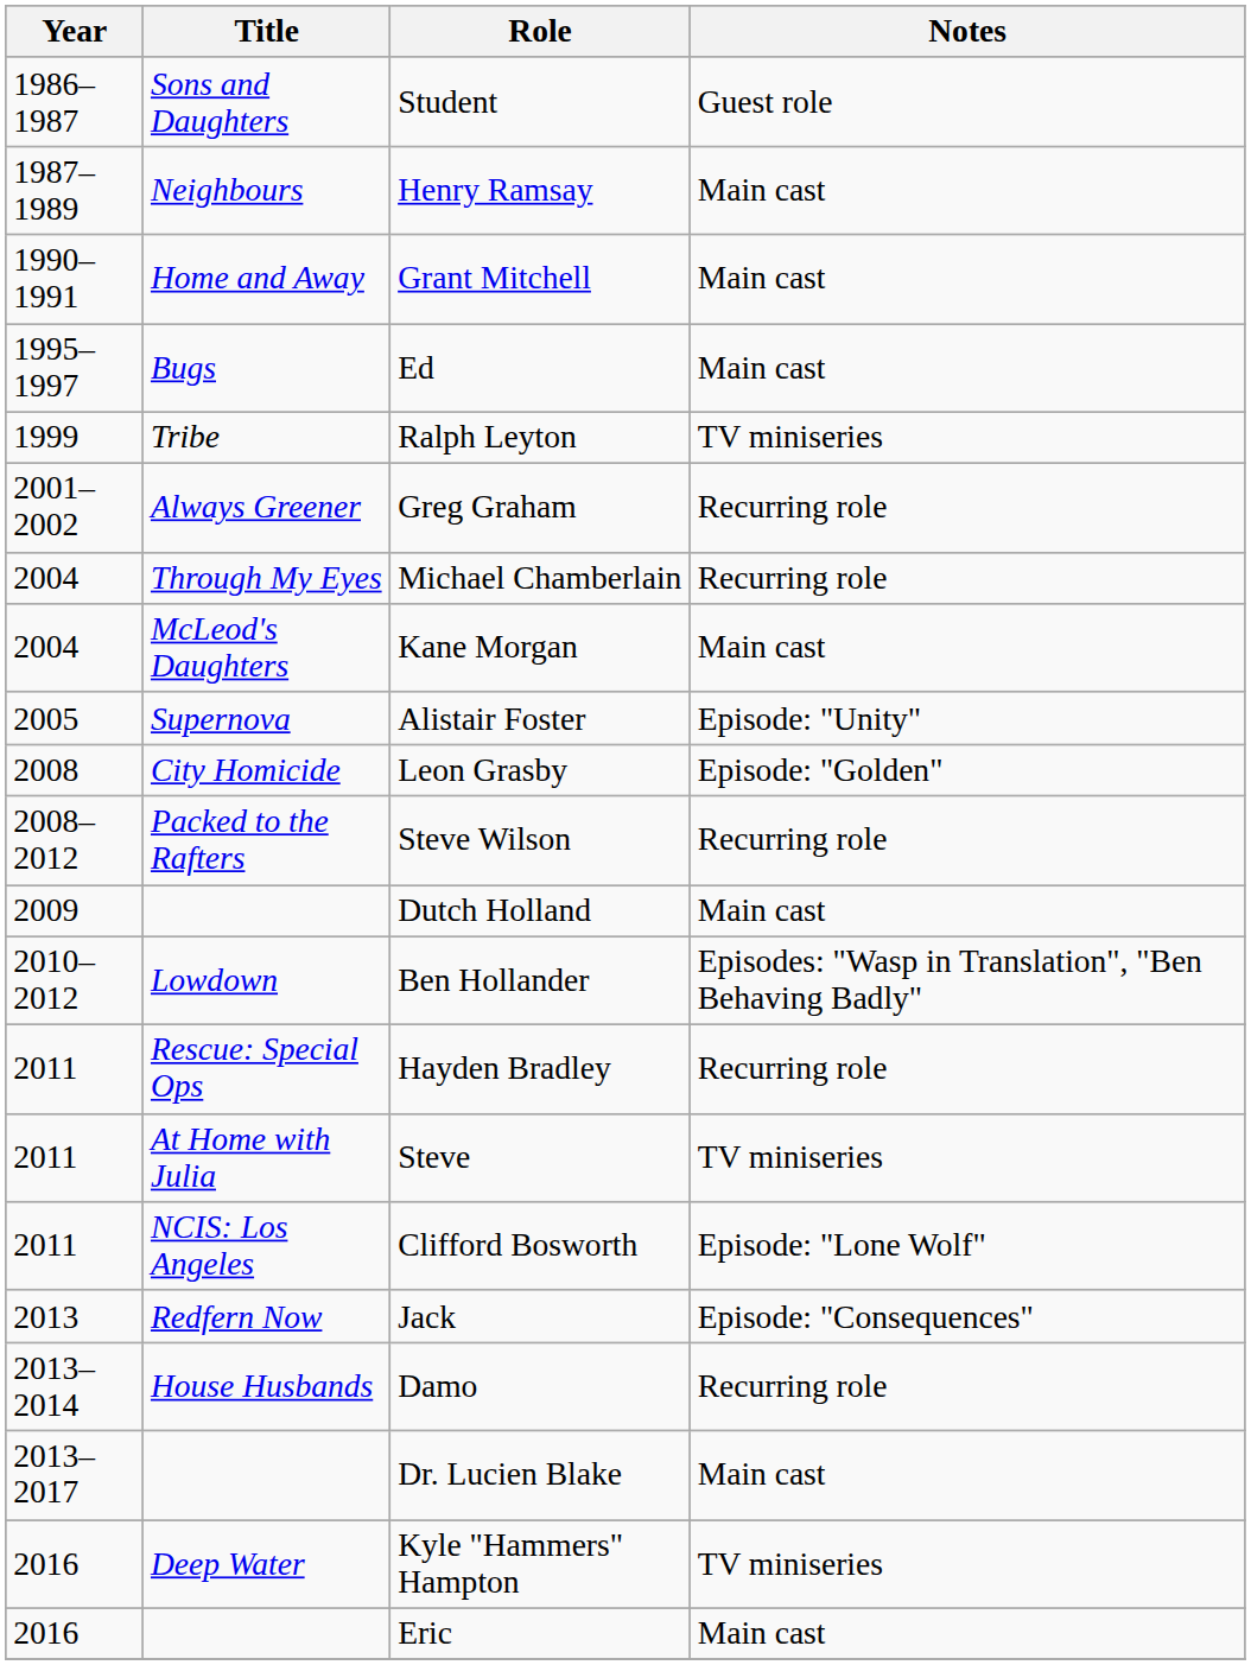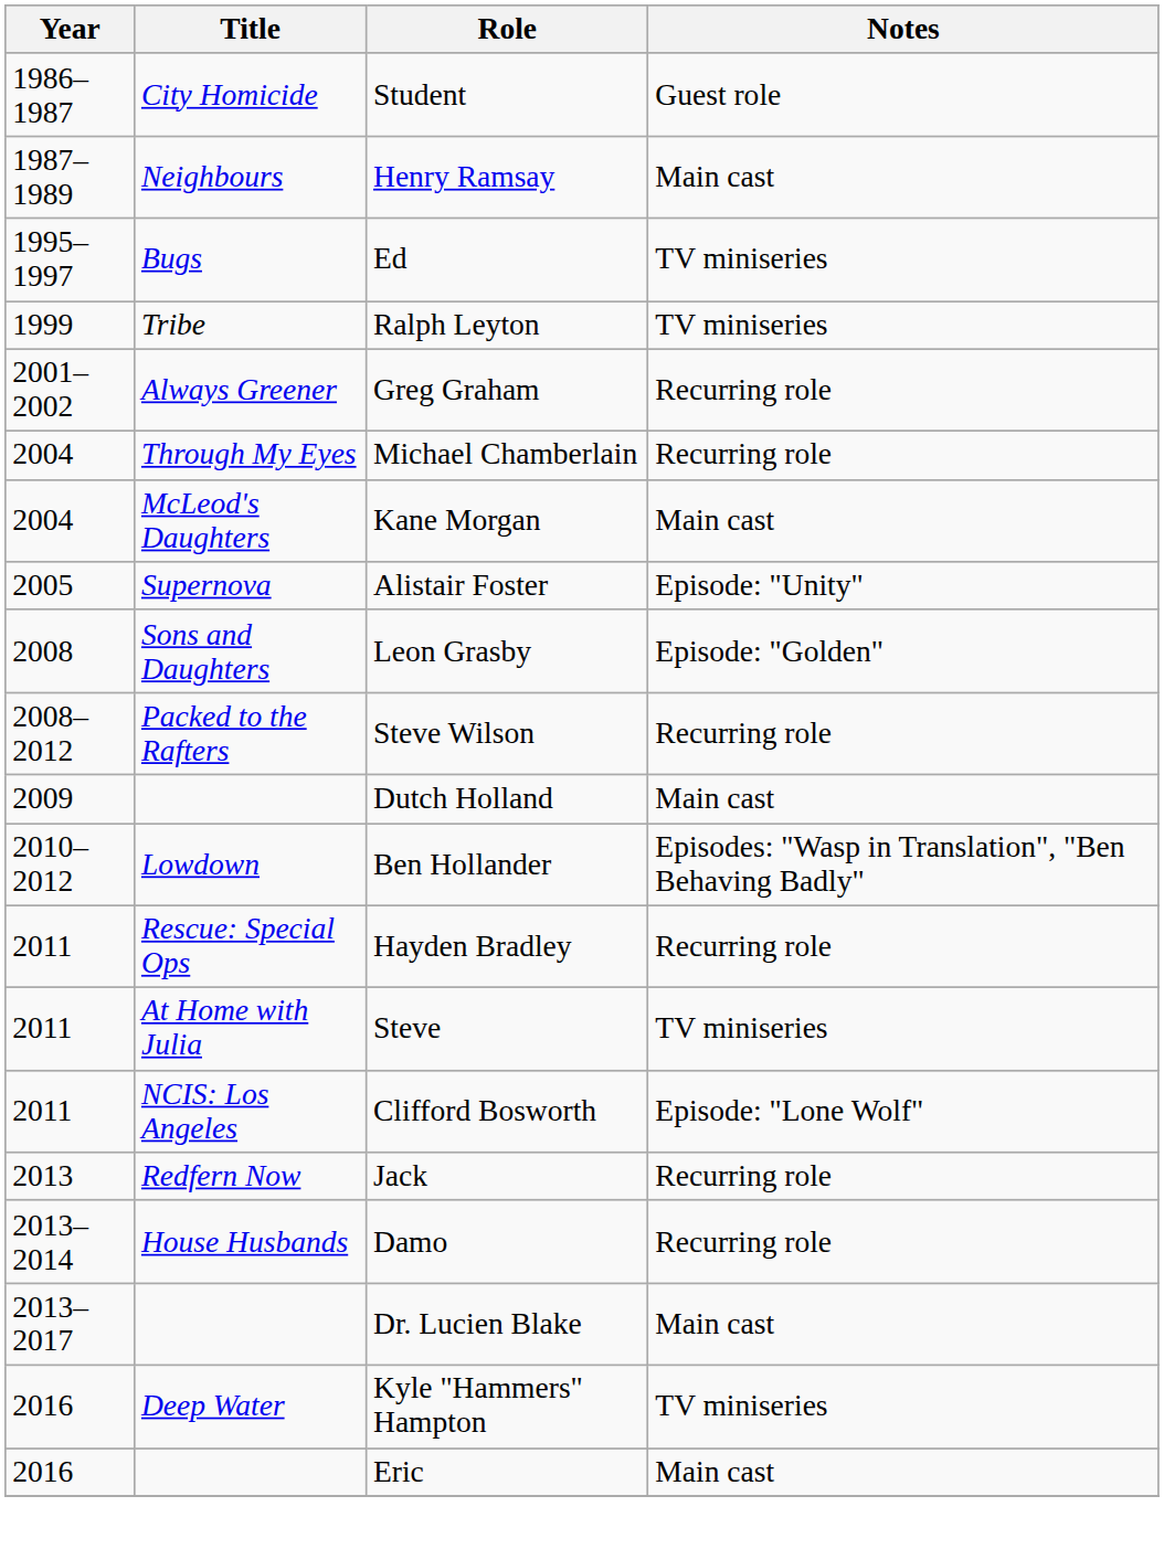 <table class="wikitable sortable">
 <tr>
 <th>Year</th>
 <th>Title</th>
 <th>Role</th>
 <th class="unsortable">Notes</th>
 </tr>
 <tr>
 <td>1986–1987</td>
-<td><em><a href='#'>Sons and Daughters</a></em></td>
+<td><em><a href='#'>City Homicide</a></em></td>
 <td>Student</td>
 <td>Guest role</td>
 </tr>
 <tr>
 <td>1987–1989</td>
 <td><em><a href='#'>Neighbours</a></em></td>
 <td><a href='#'>Henry Ramsay</a></td>
 <td>Main cast</td>
 </tr>
 <tr>
-<td>1990–1991</td>
-<td><em><a href='#'>Home and Away</a></em></td>
-<td><a href='#'>Grant Mitchell</a></td>
-<td>Main cast</td>
-</tr>
-<tr>
 <td>1995–1997</td>
 <td><em><a href='#'>Bugs</a></em></td>
 <td>Ed</td>
-<td>Main cast</td>
+<td>TV miniseries</td>
 </tr>
 <tr>
 <td>1999</td>
 <td><em>Tribe</em></td>
 <td>Ralph Leyton</td>
 <td>TV miniseries</td>
 </tr>
 <tr>
 <td>2001–2002</td>
 <td><em><a href='#'>Always Greener</a></em></td>
 <td>Greg Graham</td>
 <td>Recurring role</td>
 </tr>
 <tr>
 <td>2004</td>
 <td><em><a href='#'>Through My Eyes</a></em></td>
 <td>Michael Chamberlain</td>
 <td>Recurring role</td>
 </tr>
 <tr>
 <td>2004</td>
 <td><em><a href='#'>McLeod's Daughters</a></em></td>
 <td>Kane Morgan</td>
 <td>Main cast</td>
 </tr>
 <tr>
 <td>2005</td>
 <td><em><a href='#'>Supernova</a></em></td>
 <td>Alistair Foster</td>
 <td>Episode: "Unity"</td>
 </tr>
 <tr>
 <td>2008</td>
-<td><em><a href='#'>City Homicide</a></em></td>
+<td><em><a href='#'>Sons and Daughters</a></em></td>
 <td>Leon Grasby</td>
 <td>Episode: "Golden"</td>
 </tr>
 <tr>
 <td>2008–2012</td>
 <td><em><a href='#'>Packed to the Rafters</a></em></td>
 <td>Steve Wilson</td>
 <td>Recurring role</td>
 </tr>
 <tr>
 <td>2009</td>
 <td><em></em></td>
 <td>Dutch Holland</td>
 <td>Main cast</td>
 </tr>
 <tr>
 <td>2010–2012</td>
 <td><em><a href='#'>Lowdown</a></em></td>
 <td>Ben Hollander</td>
 <td>Episodes: "Wasp in Translation", "Ben Behaving Badly"</td>
 </tr>
 <tr>
 <td>2011</td>
 <td><em><a href='#'>Rescue: Special Ops</a></em></td>
 <td>Hayden Bradley</td>
 <td>Recurring role</td>
 </tr>
 <tr>
 <td>2011</td>
 <td><em><a href='#'>At Home with Julia</a></em></td>
 <td>Steve</td>
 <td>TV miniseries</td>
 </tr>
 <tr>
 <td>2011</td>
 <td><em><a href='#'>NCIS: Los Angeles</a></em></td>
 <td>Clifford Bosworth</td>
 <td>Episode: "Lone Wolf"</td>
 </tr>
 <tr>
 <td>2013</td>
 <td><em><a href='#'>Redfern Now</a></em></td>
 <td>Jack</td>
-<td>Episode: "Consequences"</td>
+<td>Recurring role</td>
 </tr>
 <tr>
 <td>2013–2014</td>
 <td><em><a href='#'>House Husbands</a></em></td>
 <td>Damo</td>
 <td>Recurring role</td>
 </tr>
 <tr>
 <td>2013–2017</td>
 <td><em></em></td>
 <td>Dr. Lucien Blake</td>
 <td>Main cast</td>
 </tr>
 <tr>
 <td>2016</td>
 <td><em><a href='#'>Deep Water</a></em></td>
 <td>Kyle "Hammers" Hampton</td>
 <td>TV miniseries</td>
 </tr>
 <tr>
 <td>2016</td>
 <td><em></em></td>
 <td>Eric</td>
 <td>Main cast</td>
 </tr>
 <tr>
 </tr>
 </table>
